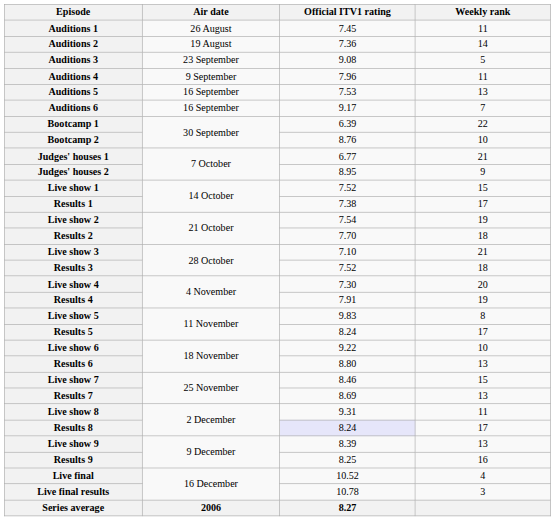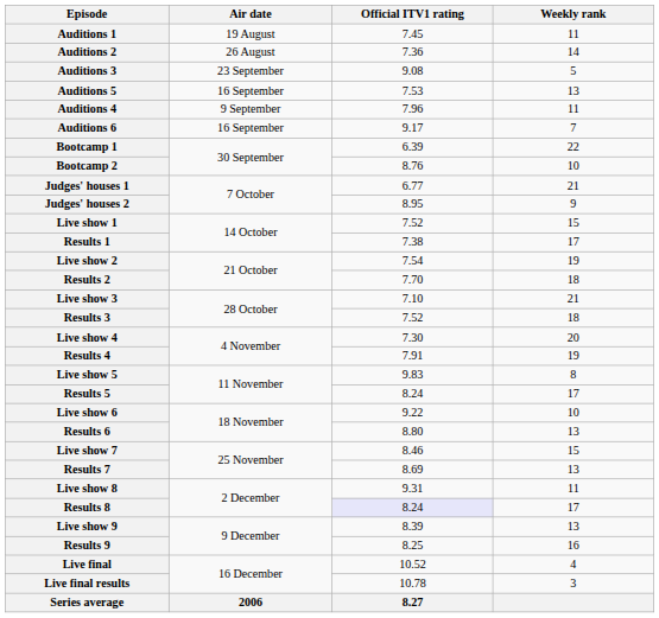 <table class="wikitable sortable" style="text-align:center">
 <tr>
 <th scope="col" style="width:250px;">Episode</th>
 <th scope="col" style="width:250px;">Air date</th>
 <th scope="col" style="width:250px;">Official ITV1 rating</th>
 <th scope="col" style="width:250px;">Weekly rank</th>
 </tr>
 <tr>
 <th scope="row">Auditions 1</th>
-<td>26 August</td>
+<td>19 August</td>
 <td>7.45</td>
 <td>11</td>
 </tr>
 <tr>
 <th scope="row">Auditions 2</th>
-<td>19 August</td>
+<td>26 August</td>
 <td>7.36</td>
 <td>14</td>
 </tr>
 <tr>
 <th scope="row">Auditions 3</th>
 <td>23 September</td>
 <td>9.08</td>
 <td>5</td>
 </tr>
 <tr>
+<th scope="row">Auditions 5</th>
+<td>16 September</td>
+<td>7.53</td>
+<td>13</td>
+</tr>
+<tr>
 <th scope="row">Auditions 4</th>
 <td>9 September</td>
 <td>7.96</td>
 <td>11</td>
-</tr>
-<tr>
-<th scope="row">Auditions 5</th>
-<td>16 September</td>
-<td>7.53</td>
-<td>13</td>
 </tr>
 <tr>
 <th scope="row">Auditions 6</th>
 <td>16 September</td>
 <td>9.17</td>
 <td>7</td>
 </tr>
 <tr>
 <th scope="row">Bootcamp 1</th>
 <td rowspan="2">30 September</td>
 <td>6.39</td>
 <td>22</td>
 </tr>
 <tr>
 <th scope="row">Bootcamp 2</th>
 <td>8.76</td>
 <td>10</td>
 </tr>
 <tr>
 <th scope="row">Judges' houses 1</th>
 <td rowspan="2">7 October</td>
 <td>6.77</td>
 <td>21</td>
 </tr>
 <tr>
 <th scope="row">Judges' houses 2</th>
 <td>8.95</td>
 <td>9</td>
 </tr>
 <tr>
 <th scope="row">Live show 1</th>
 <td rowspan="2">14 October</td>
 <td>7.52</td>
 <td>15</td>
 </tr>
 <tr>
 <th scope="row">Results 1</th>
 <td>7.38</td>
 <td>17</td>
 </tr>
 <tr>
 <th scope="row">Live show 2</th>
 <td rowspan="2">21 October</td>
 <td>7.54</td>
 <td>19</td>
 </tr>
 <tr>
 <th scope="row">Results 2</th>
 <td>7.70</td>
 <td>18</td>
 </tr>
 <tr>
 <th scope="row">Live show 3</th>
 <td rowspan="2">28 October</td>
 <td>7.10</td>
 <td>21</td>
 </tr>
 <tr>
 <th scope="row">Results 3</th>
 <td>7.52</td>
 <td>18</td>
 </tr>
 <tr>
 <th scope="row">Live show 4</th>
 <td rowspan="2">4 November</td>
 <td>7.30</td>
 <td>20</td>
 </tr>
 <tr>
 <th scope="row">Results 4</th>
 <td>7.91</td>
 <td>19</td>
 </tr>
 <tr>
 <th scope="row">Live show 5</th>
 <td rowspan="2">11 November</td>
 <td>9.83</td>
 <td>8</td>
 </tr>
 <tr>
 <th scope="row">Results 5</th>
 <td>8.24</td>
 <td>17</td>
 </tr>
 <tr>
 <th scope="row">Live show 6</th>
 <td rowspan="2">18 November</td>
 <td>9.22</td>
 <td>10</td>
 </tr>
 <tr>
 <th scope="row">Results 6</th>
 <td>8.80</td>
 <td>13</td>
 </tr>
 <tr>
 <th scope="row">Live show 7</th>
 <td rowspan="2">25 November</td>
 <td>8.46</td>
 <td>15</td>
 </tr>
 <tr>
 <th scope="row">Results 7</th>
 <td>8.69</td>
 <td>13</td>
 </tr>
 <tr>
 <th scope="row">Live show 8</th>
 <td rowspan="2">2 December</td>
 <td>9.31</td>
 <td>11</td>
 </tr>
 <tr>
 <th scope="row">Results 8</th>
 <td style="background: lavender;">8.24</td>
 <td>17</td>
 </tr>
 <tr>
 <th scope="row">Live show 9</th>
 <td rowspan="2">9 December</td>
 <td>8.39</td>
 <td>13</td>
 </tr>
 <tr>
 <th scope="row">Results 9</th>
 <td>8.25</td>
 <td>16</td>
 </tr>
 <tr>
 <th scope="row">Live final</th>
 <td rowspan="2">16 December</td>
 <td>10.52</td>
 <td>4</td>
 </tr>
 <tr>
 <th scope="row">Live final results</th>
 <td>10.78</td>
 <td>3</td>
 </tr>
 <tr>
 <th>Series average</th>
 <th>2006</th>
 <th>8.27</th>
 <th></th>
 </tr>
 </table>
